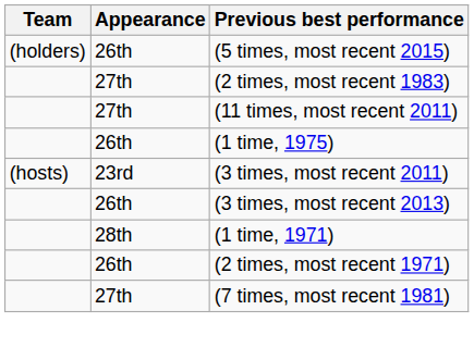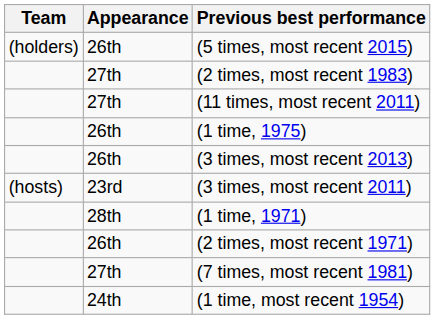 <table class="wikitable sortable" style="text-align: left;">
 <tr>
 <th>Team</th>
 <th data-sort-type="number">Appearance</th>
 <th>Previous best performance</th>
 </tr>
 <tr>
 <td> (holders)</td>
 <td>26th</td>
 <td> (5 times, most recent <a href='#'>2015</a>)</td>
 </tr>
 <tr>
 <td></td>
 <td>27th</td>
 <td> (2 times, most recent <a href='#'>1983</a>)</td>
 </tr>
 <tr>
 <td></td>
 <td>27th</td>
 <td> (11 times, most recent <a href='#'>2011</a>)</td>
 </tr>
 <tr>
 <td></td>
 <td>26th</td>
 <td> (1 time, <a href='#'>1975</a>)</td>
 </tr>
 <tr>
+<td></td>
+<td>26th</td>
+<td> (3 times, most recent <a href='#'>2013</a>)</td>
+</tr>
+<tr>
 <td> (hosts)</td>
 <td>23rd</td>
 <td> (3 times, most recent <a href='#'>2011</a>)</td>
-</tr>
-<tr>
-<td></td>
-<td>26th</td>
-<td> (3 times, most recent <a href='#'>2013</a>)</td>
 </tr>
 <tr>
 <td></td>
 <td>28th</td>
 <td> (1 time, <a href='#'>1971</a>)</td>
 </tr>
 <tr>
 <td></td>
 <td>26th</td>
 <td> (2 times, most recent <a href='#'>1971</a>)</td>
 </tr>
 <tr>
 <td></td>
 <td>27th</td>
 <td> (7 times, most recent <a href='#'>1981</a>)</td>
 </tr>
+<tr>
+<td></td>
+<td>24th</td>
+<td> (1 time, most recent <a href='#'>1954</a>)</td>
+</tr>
 </table>
